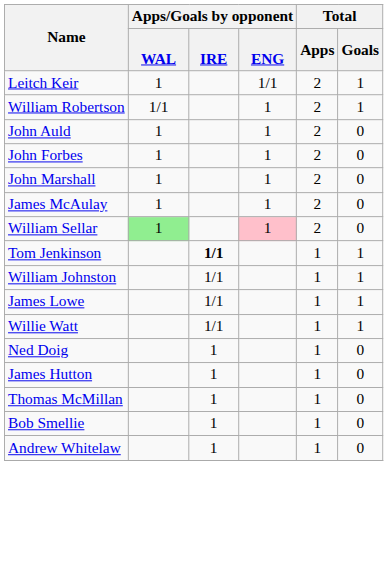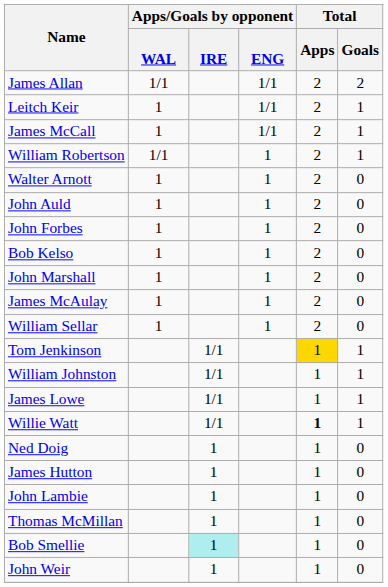 <table class="wikitable sortable" style="text-align: center;">
 <tr>
 <th rowspan=2>Name</th>
 <th colspan=3>Apps/Goals by opponent</th>
 <th colspan=2>Total</th>
 </tr>
 <tr>
 <th><br><a href='#'>WAL</a></th>
 <th><br><a href='#'>IRE</a></th>
 <th><br><a href='#'>ENG</a></th>
 <th>Apps</th>
 <th>Goals</th>
 </tr>
 <tr>
+<td align=left><a href='#'>James Allan</a></td>
+<td>1/1</td>
+<td></td>
+<td>1/1</td>
+<td>2</td>
+<td>2</td>
+</tr>
+<tr>
 <td align=left><a href='#'>Leitch Keir</a></td>
+<td>1</td>
+<td></td>
+<td>1/1</td>
+<td>2</td>
+<td>1</td>
+</tr>
+<tr>
+<td align=left><a href='#'>James McCall</a></td>
 <td>1</td>
 <td></td>
 <td>1/1</td>
 <td>2</td>
 <td>1</td>
 </tr>
 <tr>
 <td align=left><a href='#'>William Robertson</a></td>
 <td>1/1</td>
 <td></td>
 <td>1</td>
 <td>2</td>
 <td>1</td>
 </tr>
 <tr>
+<td align=left><a href='#'>Walter Arnott</a></td>
+<td>1</td>
+<td></td>
+<td>1</td>
+<td>2</td>
+<td>0</td>
+</tr>
+<tr>
 <td align=left><a href='#'>John Auld</a></td>
 <td>1</td>
 <td></td>
 <td>1</td>
 <td>2</td>
 <td>0</td>
 </tr>
 <tr>
 <td align=left><a href='#'>John Forbes</a></td>
+<td>1</td>
+<td></td>
+<td>1</td>
+<td>2</td>
+<td>0</td>
+</tr>
+<tr>
+<td align=left><a href='#'>Bob Kelso</a></td>
 <td>1</td>
 <td></td>
 <td>1</td>
 <td>2</td>
 <td>0</td>
 </tr>
 <tr>
 <td align=left><a href='#'>John Marshall</a></td>
 <td>1</td>
 <td></td>
 <td>1</td>
 <td>2</td>
 <td>0</td>
 </tr>
 <tr>
 <td align=left><a href='#'>James McAulay</a></td>
 <td>1</td>
 <td></td>
 <td>1</td>
 <td>2</td>
 <td>0</td>
 </tr>
 <tr>
 <td align=left><a href='#'>William Sellar</a></td>
-<td style="background: lightgreen;">1</td>
+<td>1</td>
 <td></td>
-<td style="background: pink;">1</td>
+<td>1</td>
 <td>2</td>
 <td>0</td>
 </tr>
 <tr>
 <td align=left><a href='#'>Tom Jenkinson</a></td>
 <td></td>
-<td><strong>1/1</strong></td>
+<td>1/1</td>
 <td></td>
-<td>1</td>
+<td style="background: gold;">1</td>
 <td>1</td>
 </tr>
 <tr>
 <td align=left><a href='#'>William Johnston</a></td>
 <td></td>
 <td>1/1</td>
 <td></td>
 <td>1</td>
 <td>1</td>
 </tr>
 <tr>
 <td align=left><a href='#'>James Lowe</a></td>
 <td></td>
 <td>1/1</td>
 <td></td>
 <td>1</td>
 <td>1</td>
 </tr>
 <tr>
 <td align=left><a href='#'>Willie Watt</a></td>
 <td></td>
 <td>1/1</td>
 <td></td>
-<td>1</td>
+<td><strong>1</strong></td>
 <td>1</td>
 </tr>
 <tr>
 <td align=left><a href='#'>Ned Doig</a></td>
 <td></td>
 <td>1</td>
 <td></td>
 <td>1</td>
 <td>0</td>
 </tr>
 <tr>
 <td align=left><a href='#'>James Hutton</a></td>
 <td></td>
 <td>1</td>
 <td></td>
 <td>1</td>
 <td>0</td>
 </tr>
 <tr>
+<td align=left><a href='#'>John Lambie</a></td>
+<td></td>
+<td>1</td>
+<td></td>
+<td>1</td>
+<td>0</td>
+</tr>
+<tr>
 <td align=left><a href='#'>Thomas McMillan</a></td>
 <td></td>
 <td>1</td>
 <td></td>
 <td>1</td>
 <td>0</td>
 </tr>
 <tr>
 <td align=left><a href='#'>Bob Smellie</a></td>
 <td></td>
-<td>1</td>
+<td style="background: paleturquoise;">1</td>
 <td></td>
 <td>1</td>
 <td>0</td>
 </tr>
 <tr>
-<td align=left><a href='#'>Andrew Whitelaw</a></td>
+<td align=left><a href='#'>John Weir</a></td>
 <td></td>
 <td>1</td>
 <td></td>
 <td>1</td>
 <td>0</td>
 </tr>
 <tr>
 </tr>
 </table>
